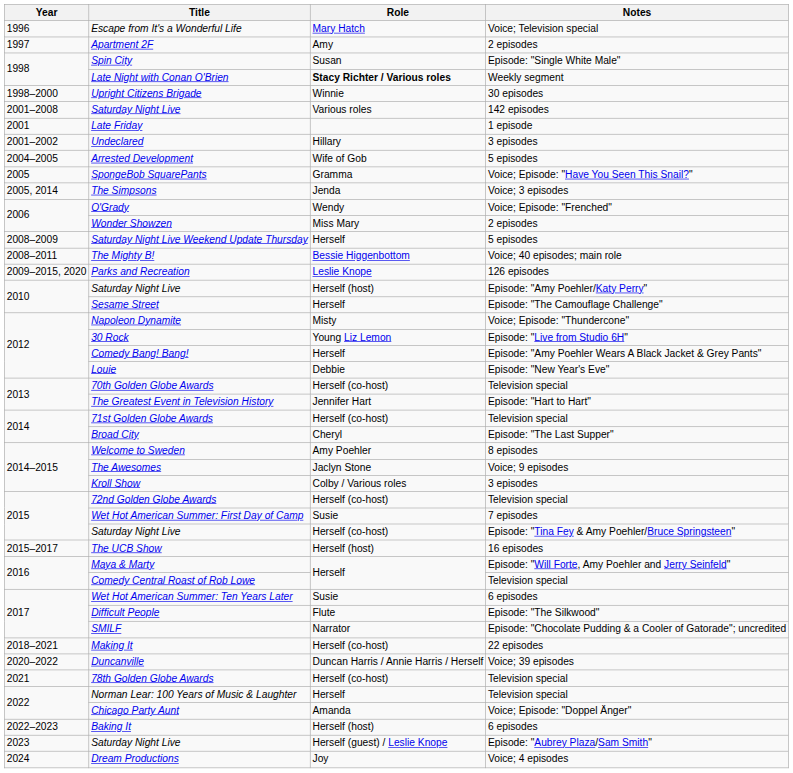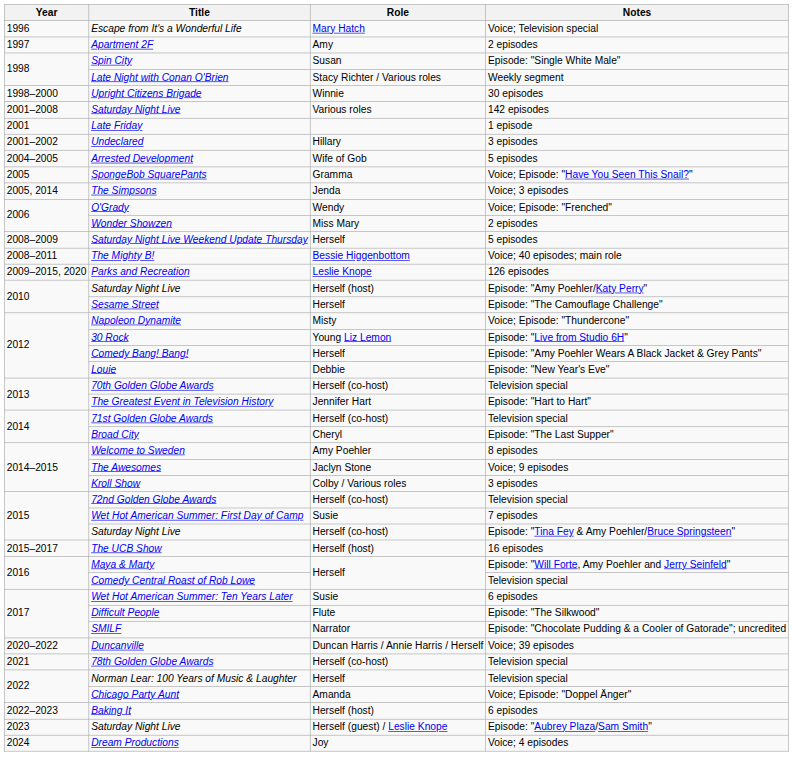 <table class="wikitable sortable">
 <tr>
 <th>Year</th>
 <th>Title</th>
 <th>Role</th>
 <th class="unsortable">Notes</th>
 </tr>
 <tr>
 <td>1996</td>
 <td><em>Escape from It's a Wonderful Life</em></td>
 <td><a href='#'>Mary Hatch</a></td>
 <td>Voice; Television special</td>
 </tr>
 <tr>
 <td>1997</td>
 <td><em><a href='#'>Apartment 2F</a></em></td>
 <td>Amy</td>
 <td>2 episodes</td>
 </tr>
 <tr>
 <td rowspan="2">1998</td>
 <td><em><a href='#'>Spin City</a></em></td>
 <td>Susan</td>
 <td>Episode: "Single White Male"</td>
 </tr>
 <tr>
 <td><em><a href='#'>Late Night with Conan O'Brien</a></em></td>
-<td><strong>Stacy Richter / Various roles</strong></td>
+<td>Stacy Richter / Various roles</td>
 <td>Weekly segment</td>
 </tr>
 <tr>
 <td>1998–2000</td>
 <td><em><a href='#'>Upright Citizens Brigade</a></em></td>
 <td>Winnie</td>
 <td>30 episodes</td>
 </tr>
 <tr>
 <td>2001–2008</td>
 <td><em><a href='#'>Saturday Night Live</a></em></td>
 <td>Various roles</td>
 <td>142 episodes</td>
 </tr>
 <tr>
 <td>2001</td>
 <td><em><a href='#'>Late Friday</a></em></td>
 <td></td>
 <td>1 episode</td>
 </tr>
 <tr>
 <td>2001–2002</td>
 <td><em><a href='#'>Undeclared</a></em></td>
 <td>Hillary</td>
 <td>3 episodes</td>
 </tr>
 <tr>
 <td>2004–2005</td>
 <td><em><a href='#'>Arrested Development</a></em></td>
 <td>Wife of Gob</td>
 <td>5 episodes</td>
 </tr>
 <tr>
 <td>2005</td>
 <td><em><a href='#'>SpongeBob SquarePants</a></em></td>
 <td>Gramma</td>
 <td>Voice; Episode: "<a href='#'>Have You Seen This Snail?</a>"</td>
 </tr>
 <tr>
 <td>2005, 2014</td>
 <td><em><a href='#'>The Simpsons</a></em></td>
 <td>Jenda</td>
 <td>Voice; 3 episodes</td>
 </tr>
 <tr>
 <td rowspan="2">2006</td>
 <td><em><a href='#'>O'Grady</a></em></td>
 <td>Wendy</td>
 <td>Voice; Episode: "Frenched"</td>
 </tr>
 <tr>
 <td><em><a href='#'>Wonder Showzen</a></em></td>
 <td>Miss Mary</td>
 <td>2 episodes</td>
 </tr>
 <tr>
 <td>2008–2009</td>
 <td><em><a href='#'>Saturday Night Live Weekend Update Thursday</a></em></td>
 <td>Herself</td>
 <td>5 episodes</td>
 </tr>
 <tr>
 <td>2008–2011</td>
 <td><em><a href='#'>The Mighty B!</a></em></td>
 <td><a href='#'>Bessie Higgenbottom</a></td>
 <td>Voice; 40 episodes; main role</td>
 </tr>
 <tr>
 <td>2009–2015, 2020</td>
 <td><em><a href='#'>Parks and Recreation</a></em></td>
 <td><a href='#'>Leslie Knope</a></td>
 <td>126 episodes</td>
 </tr>
 <tr>
 <td rowspan="2">2010</td>
 <td><em>Saturday Night Live</em></td>
 <td>Herself (host)</td>
 <td>Episode: "Amy Poehler/<a href='#'>Katy Perry</a>"</td>
 </tr>
 <tr>
 <td><em><a href='#'>Sesame Street</a></em></td>
 <td>Herself</td>
 <td>Episode: "The Camouflage Challenge"</td>
 </tr>
 <tr>
 <td rowspan="4">2012</td>
 <td><em><a href='#'>Napoleon Dynamite</a></em></td>
 <td>Misty</td>
 <td>Voice; Episode: "Thundercone"</td>
 </tr>
 <tr>
 <td><em><a href='#'>30 Rock</a></em></td>
 <td>Young <a href='#'>Liz Lemon</a></td>
 <td>Episode: "<a href='#'>Live from Studio 6H</a>"</td>
 </tr>
 <tr>
 <td><em><a href='#'>Comedy Bang! Bang!</a></em></td>
 <td>Herself</td>
 <td>Episode: "Amy Poehler Wears A Black Jacket & Grey Pants"</td>
 </tr>
 <tr>
 <td><em><a href='#'>Louie</a></em></td>
 <td>Debbie</td>
 <td>Episode: "New Year's Eve"</td>
 </tr>
 <tr>
 <td rowspan="2">2013</td>
 <td><em><a href='#'>70th Golden Globe Awards</a></em></td>
 <td>Herself (co-host)</td>
 <td>Television special</td>
 </tr>
 <tr>
 <td><em><a href='#'>The Greatest Event in Television History</a></em></td>
 <td>Jennifer Hart</td>
 <td>Episode: "Hart to Hart"</td>
 </tr>
 <tr>
 <td rowspan="2">2014</td>
 <td><em><a href='#'>71st Golden Globe Awards</a></em></td>
 <td>Herself (co-host)</td>
 <td>Television special</td>
 </tr>
 <tr>
 <td><em><a href='#'>Broad City</a></em></td>
 <td>Cheryl</td>
 <td>Episode: "The Last Supper"</td>
 </tr>
 <tr>
 <td rowspan="3">2014–2015</td>
 <td><em><a href='#'>Welcome to Sweden</a></em></td>
 <td>Amy Poehler</td>
 <td>8 episodes</td>
 </tr>
 <tr>
 <td><em><a href='#'>The Awesomes</a></em></td>
 <td>Jaclyn Stone</td>
 <td>Voice; 9 episodes</td>
 </tr>
 <tr>
 <td><em><a href='#'>Kroll Show</a></em></td>
 <td>Colby / Various roles</td>
 <td>3 episodes</td>
 </tr>
 <tr>
 <td rowspan="3">2015</td>
 <td><em><a href='#'>72nd Golden Globe Awards</a></em></td>
 <td>Herself (co-host)</td>
 <td>Television special</td>
 </tr>
 <tr>
 <td><em><a href='#'>Wet Hot American Summer: First Day of Camp</a></em></td>
 <td>Susie</td>
 <td>7 episodes</td>
 </tr>
 <tr>
 <td><em>Saturday Night Live</em></td>
 <td>Herself (co-host)</td>
 <td>Episode: "<a href='#'>Tina Fey</a> & Amy Poehler/<a href='#'>Bruce Springsteen</a>"</td>
 </tr>
 <tr>
 <td>2015–2017</td>
 <td><em><a href='#'>The UCB Show</a></em></td>
 <td>Herself (host)</td>
 <td>16 episodes</td>
 </tr>
 <tr>
 <td rowspan="2">2016</td>
 <td><em><a href='#'>Maya & Marty</a></em></td>
 <td rowspan="2">Herself</td>
 <td>Episode: "<a href='#'>Will Forte</a>, Amy Poehler and <a href='#'>Jerry Seinfeld</a>"</td>
 </tr>
 <tr>
 <td><em><a href='#'>Comedy Central Roast of Rob Lowe</a></em></td>
 <td>Television special</td>
 </tr>
 <tr>
 <td rowspan="3">2017</td>
 <td><em><a href='#'>Wet Hot American Summer: Ten Years Later</a></em></td>
 <td>Susie</td>
 <td>6 episodes</td>
 </tr>
 <tr>
 <td><em><a href='#'>Difficult People</a></em></td>
 <td>Flute</td>
 <td>Episode: "The Silkwood"</td>
 </tr>
 <tr>
 <td><em><a href='#'>SMILF</a></em></td>
 <td>Narrator</td>
 <td>Episode: "Chocolate Pudding & a Cooler of Gatorade"; uncredited</td>
 </tr>
 <tr>
-<td>2018–2021</td>
-<td><em><a href='#'>Making It</a></em></td>
-<td>Herself (co-host)</td>
-<td>22 episodes</td>
-</tr>
-<tr>
 <td>2020–2022</td>
 <td><em><a href='#'>Duncanville</a></em></td>
 <td>Duncan Harris / Annie Harris / Herself</td>
 <td>Voice; 39 episodes</td>
 </tr>
 <tr>
 <td>2021</td>
 <td><em><a href='#'>78th Golden Globe Awards</a></em></td>
 <td>Herself (co-host)</td>
 <td>Television special</td>
 </tr>
 <tr>
 <td rowspan="2">2022</td>
 <td><em>Norman Lear: 100 Years of Music & Laughter</em></td>
 <td>Herself</td>
 <td>Television special</td>
 </tr>
 <tr>
 <td><em><a href='#'>Chicago Party Aunt</a></em></td>
 <td>Amanda</td>
 <td>Voice; Episode: "Doppel Änger"</td>
 </tr>
 <tr>
 <td>2022–2023</td>
 <td><em><a href='#'>Baking It</a></em></td>
 <td>Herself (host)</td>
 <td>6 episodes</td>
 </tr>
 <tr>
 <td>2023</td>
 <td><em>Saturday Night Live</em></td>
 <td>Herself (guest) / <a href='#'>Leslie Knope</a></td>
 <td>Episode: "<a href='#'>Aubrey Plaza</a>/<a href='#'>Sam Smith</a>"</td>
 </tr>
 <tr>
 <td>2024</td>
 <td><em><a href='#'>Dream Productions</a></em></td>
 <td>Joy</td>
 <td>Voice; 4 episodes</td>
 </tr>
 </table>
